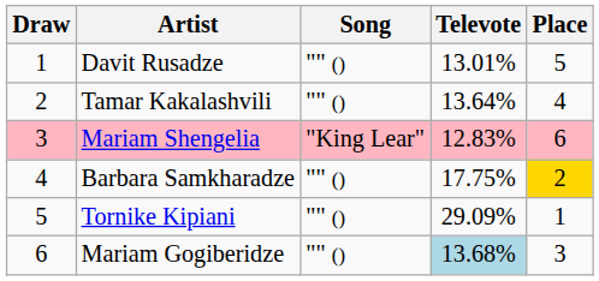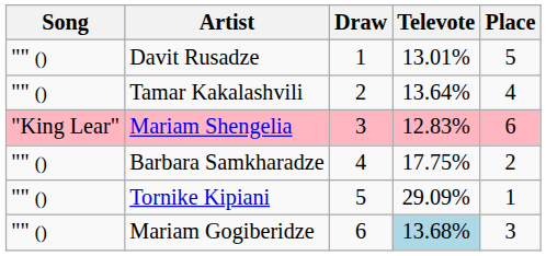 <table class="sortable wikitable" style="margin: 1em auto 1em auto; text-align:center;">
 <tr>
+<th>Song</th>
+<th>Artist</th>
 <th>Draw</th>
-<th>Artist</th>
-<th>Song</th>
 <th>Televote</th>
 <th>Place</th>
 </tr>
 <tr>
+<td align="left">"" <small>()</small></td>
+<td align="left">Davit Rusadze</td>
 <td>1</td>
-<td align="left">Davit Rusadze</td>
-<td align="left">"" <small>()</small></td>
 <td>13.01%</td>
 <td>5</td>
 </tr>
 <tr>
+<td align="left">"" <small>()</small></td>
+<td align="left">Tamar Kakalashvili</td>
 <td>2</td>
-<td align="left">Tamar Kakalashvili</td>
-<td align="left">"" <small>()</small></td>
 <td>13.64%</td>
 <td>4</td>
 </tr>
 <tr style="background:lightpink;">
+<td align="left">"King Lear"</td>
+<td align="left"><a href='#'>Mariam Shengelia</a></td>
 <td>3</td>
-<td align="left"><a href='#'>Mariam Shengelia</a></td>
-<td align="left">"King Lear"</td>
 <td>12.83%</td>
 <td>6</td>
 </tr>
 <tr>
+<td align="left">"" <small>()</small></td>
+<td align="left">Barbara Samkharadze</td>
 <td>4</td>
-<td align="left">Barbara Samkharadze</td>
-<td align="left">"" <small>()</small></td>
 <td>17.75%</td>
-<td style="background: gold;">2</td>
+<td>2</td>
 </tr>
 <tr>
+<td align="left">"" <small>()</small></td>
+<td align="left"><a href='#'>Tornike Kipiani</a></td>
 <td>5</td>
-<td align="left"><a href='#'>Tornike Kipiani</a></td>
-<td align="left">"" <small>()</small></td>
 <td>29.09%</td>
 <td>1</td>
 </tr>
 <tr>
+<td align="left">"" <small>()</small></td>
+<td align="left">Mariam Gogiberidze</td>
 <td>6</td>
-<td align="left">Mariam Gogiberidze</td>
-<td align="left">"" <small>()</small></td>
 <td style="background: lightblue;">13.68%</td>
 <td>3</td>
 </tr>
 </table>
